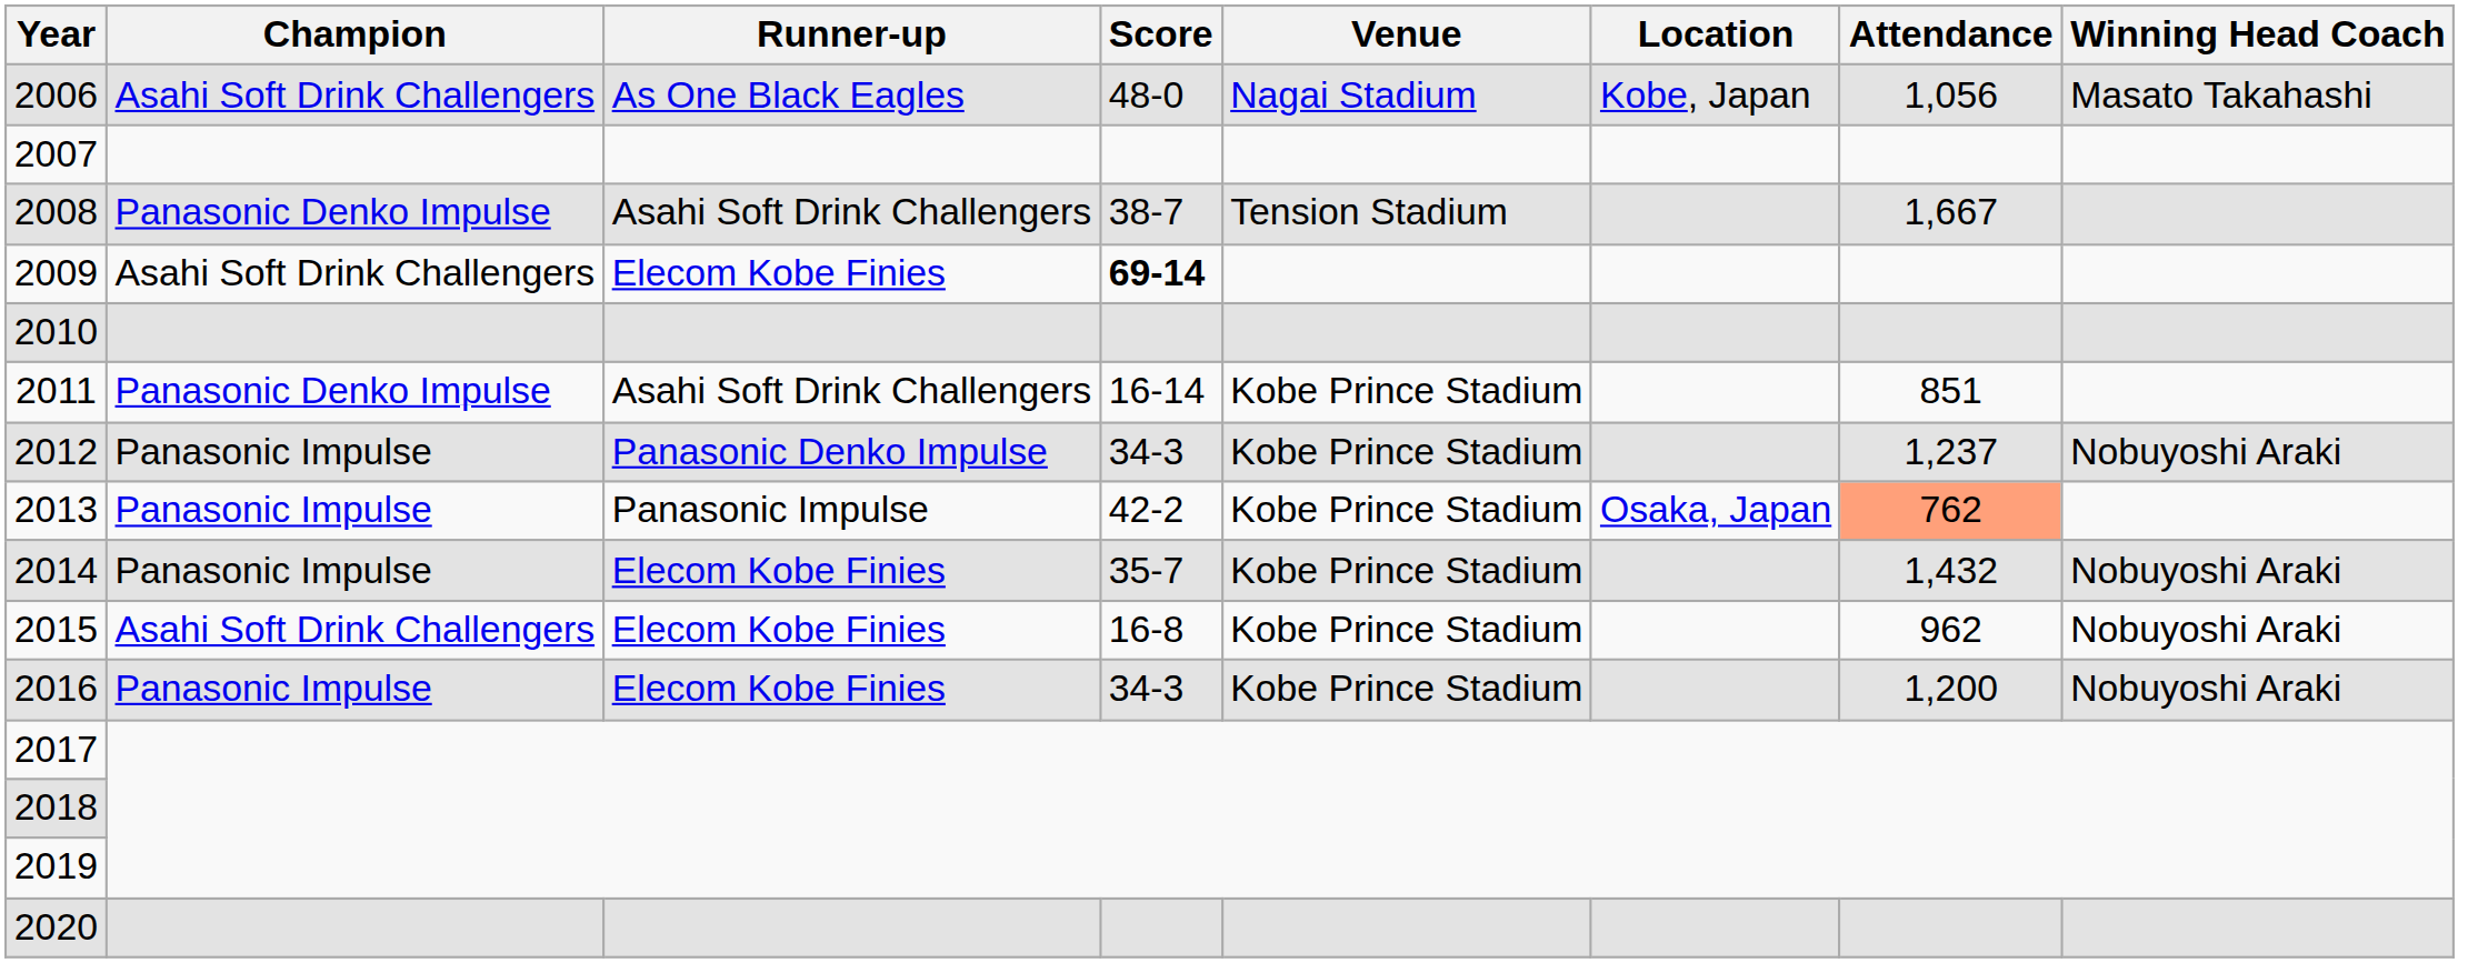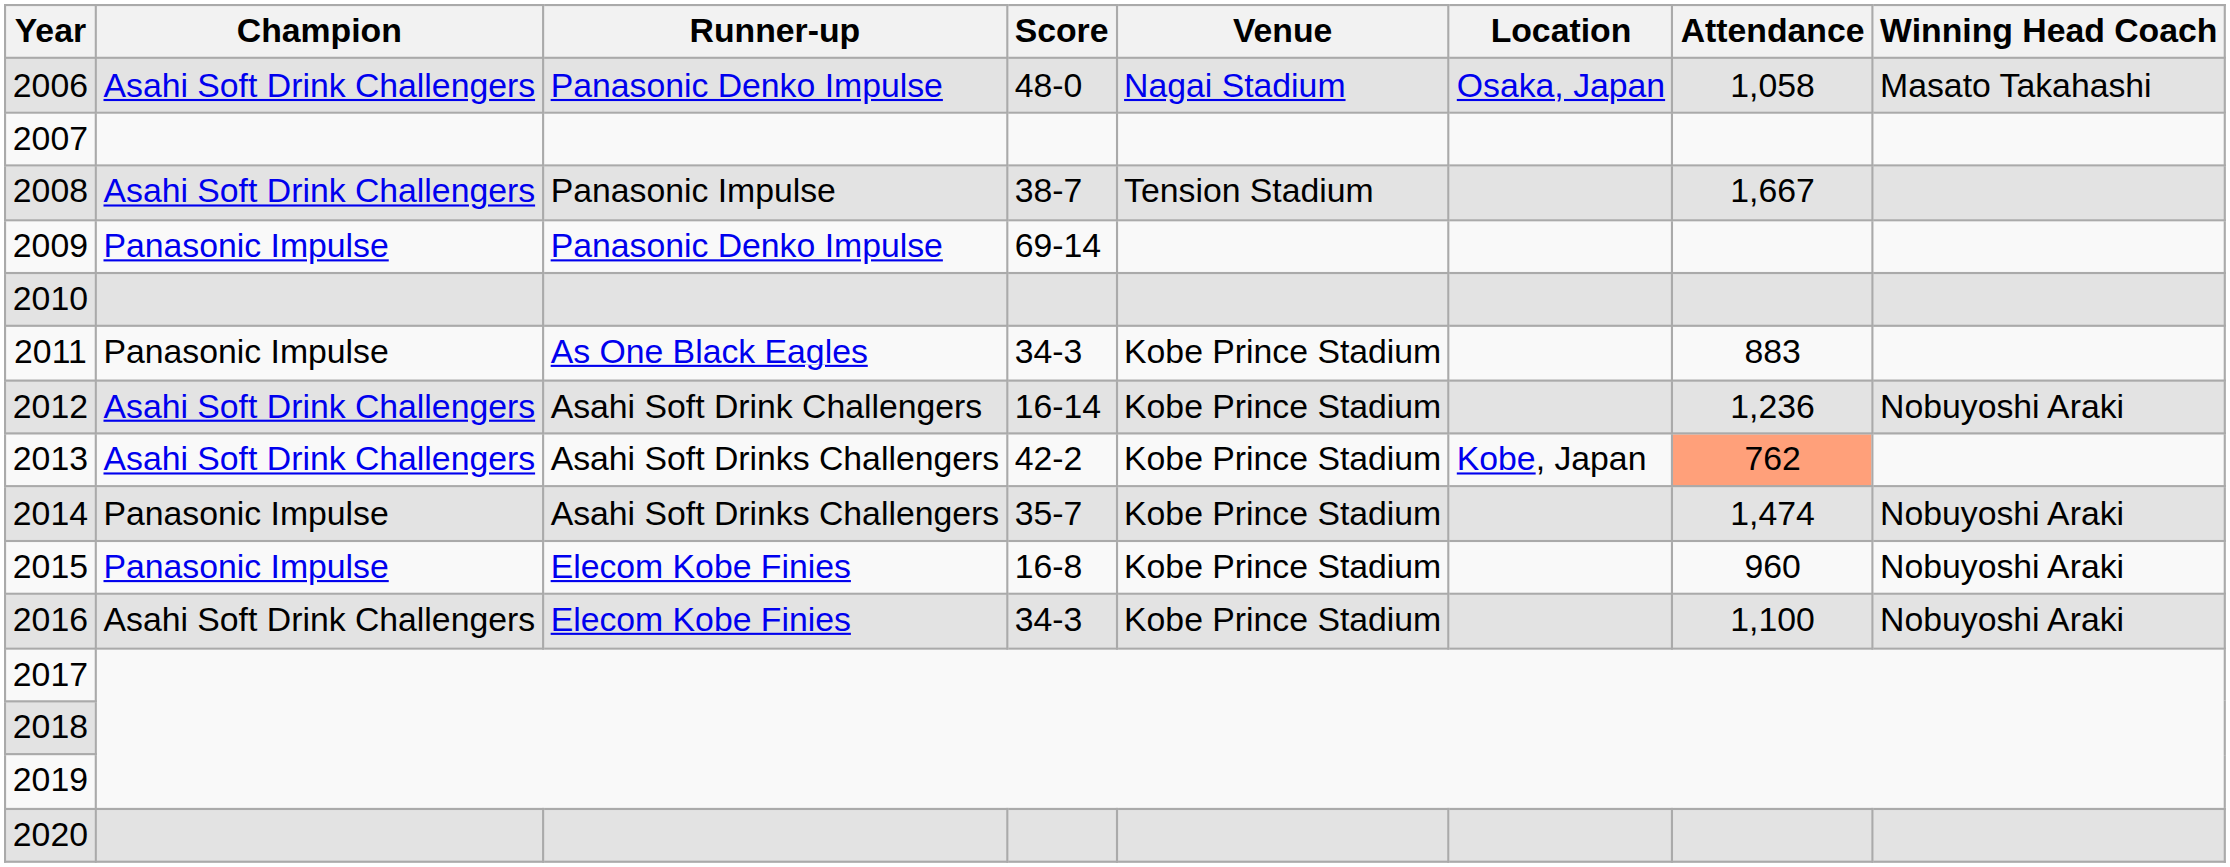 <table class="wikitable sortable">
 <tr>
 <th>Year</th>
 <th>Champion</th>
 <th>Runner-up</th>
 <th>Score</th>
 <th>Venue</th>
 <th>Location</th>
 <th>Attendance</th>
 <th>Winning Head Coach</th>
 </tr>
 <tr style="background: #e3e3e3;">
 <td align=center>2006</td>
 <td><a href='#'>Asahi Soft Drink Challengers</a></td>
-<td><a href='#'>As One Black Eagles</a></td>
+<td><a href='#'>Panasonic Denko Impulse</a></td>
 <td>48-0</td>
 <td><a href='#'>Nagai Stadium</a></td>
-<td><a href='#'>Kobe</a>, Japan</td>
-<td align=center>1,056</td>
+<td><a href='#'>Osaka, Japan</a></td>
+<td align=center>1,058</td>
 <td>Masato Takahashi</td>
 </tr>
 <tr>
 <td align=center>2007</td>
 <td></td>
 <td></td>
 <td></td>
 <td></td>
 <td></td>
 <td align=center></td>
 <td></td>
 </tr>
 <tr style="background: #e3e3e3;">
 <td align=center>2008 </td>
-<td><a href='#'>Panasonic Denko Impulse</a></td>
-<td>Asahi Soft Drink Challengers</td>
+<td><a href='#'>Asahi Soft Drink Challengers</a></td>
+<td>Panasonic Impulse</td>
 <td>38-7</td>
 <td>Tension Stadium</td>
 <td></td>
 <td align=center>1,667</td>
 <td></td>
 </tr>
 <tr>
 <td align=center>2009</td>
-<td>Asahi Soft Drink Challengers</td>
-<td><a href='#'>Elecom Kobe Finies</a></td>
-<td><strong>69-14</strong></td>
+<td><a href='#'>Panasonic Impulse</a></td>
+<td><a href='#'>Panasonic Denko Impulse</a></td>
+<td>69-14</td>
 <td></td>
 <td></td>
 <td align=center></td>
 <td></td>
 </tr>
 <tr style="background: #e3e3e3;">
 <td align=center>2010</td>
 <td></td>
 <td></td>
 <td></td>
 <td></td>
 <td></td>
 <td align=center></td>
 <td></td>
 </tr>
 <tr>
 <td align=center>2011</td>
-<td><a href='#'>Panasonic Denko Impulse</a></td>
+<td>Panasonic Impulse</td>
+<td><a href='#'>As One Black Eagles</a></td>
+<td>34-3</td>
+<td>Kobe Prince Stadium</td>
+<td></td>
+<td align=center>883</td>
+<td></td>
+</tr>
+<tr style="background: #e3e3e3;">
+<td align=center>2012</td>
+<td><a href='#'>Asahi Soft Drink Challengers</a></td>
 <td>Asahi Soft Drink Challengers</td>
 <td>16-14</td>
 <td>Kobe Prince Stadium</td>
 <td></td>
-<td align=center>851</td>
-<td></td>
-</tr>
-<tr style="background: #e3e3e3;">
-<td align=center>2012</td>
-<td>Panasonic Impulse</td>
-<td><a href='#'>Panasonic Denko Impulse</a></td>
-<td>34-3</td>
-<td>Kobe Prince Stadium</td>
-<td></td>
-<td align=center>1,237</td>
+<td align=center>1,236</td>
 <td>Nobuyoshi Araki</td>
 </tr>
 <tr>
 <td align=center>2013</td>
-<td><a href='#'>Panasonic Impulse</a></td>
-<td>Panasonic Impulse</td>
+<td><a href='#'>Asahi Soft Drink Challengers</a></td>
+<td>Asahi Soft Drinks Challengers</td>
 <td>42-2</td>
 <td>Kobe Prince Stadium</td>
-<td><a href='#'>Osaka, Japan</a></td>
+<td><a href='#'>Kobe</a>, Japan</td>
 <td align=center style="background: lightsalmon;">762</td>
 <td></td>
 </tr>
 <tr style="background: #e3e3e3;">
 <td align=center>2014</td>
 <td>Panasonic Impulse</td>
-<td><a href='#'>Elecom Kobe Finies</a></td>
+<td>Asahi Soft Drinks Challengers</td>
 <td>35-7</td>
 <td>Kobe Prince Stadium</td>
 <td></td>
-<td align=center>1,432</td>
+<td align=center>1,474</td>
 <td>Nobuyoshi Araki</td>
 </tr>
 <tr>
 <td align=center>2015</td>
-<td><a href='#'>Asahi Soft Drink Challengers</a></td>
+<td><a href='#'>Panasonic Impulse</a></td>
 <td><a href='#'>Elecom Kobe Finies</a></td>
 <td>16-8</td>
 <td>Kobe Prince Stadium</td>
 <td></td>
-<td align=center>962</td>
+<td align=center>960</td>
 <td>Nobuyoshi Araki</td>
 </tr>
 <tr style="background: #e3e3e3;">
 <td align=center>2016</td>
-<td><a href='#'>Panasonic Impulse</a></td>
+<td>Asahi Soft Drink Challengers</td>
 <td><a href='#'>Elecom Kobe Finies</a></td>
 <td>34-3</td>
 <td>Kobe Prince Stadium</td>
 <td></td>
-<td align=center>1,200</td>
+<td align=center>1,100</td>
 <td>Nobuyoshi Araki</td>
 </tr>
 <tr>
 <td align=center>2017</td>
 </tr>
 <tr style="background: #e3e3e3;">
 <td align=center>2018</td>
 </tr>
 <tr>
 <td align=center>2019</td>
 </tr>
 <tr style="background: #e3e3e3;">
 <td align=center>2020</td>
 <td></td>
 <td></td>
 <td></td>
 <td></td>
 <td></td>
 <td align=center></td>
 <td></td>
 </tr>
 </table>
